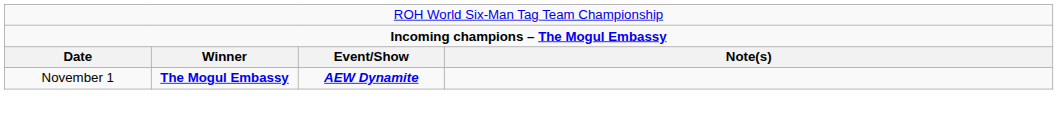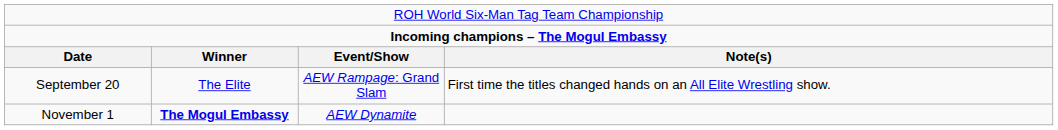 <table class="wikitable" style="text-align:center; width:100%;">
 <tr>
 <td colspan="4" style="text-align: center;"><a href='#'>ROH World Six-Man Tag Team Championship</a></td>
 </tr>
 <tr>
 <td colspan="4" style="text-align: center;"><strong>Incoming champions – <a href='#'>The Mogul Embassy</a> </strong></td>
 </tr>
 <tr>
 <th width=14%>Date</th>
 <th width=14%>Winner</th>
 <th width=14%>Event/Show</th>
 <th width=58%>Note(s)</th>
 </tr>
 <tr>
+<td>September 20<br></td>
+<td><a href='#'>The Elite</a> </td>
+<td><a href='#'><em>AEW Rampage</em>: Grand Slam</a></td>
+<td align=left>First time the titles changed hands on an <a href='#'>All Elite Wrestling</a> show.</td>
+</tr>
+<tr>
 <td>November 1</td>
 <td><strong><a href='#'>The Mogul Embassy</a> </strong></td>
-<td><strong><em><a href='#'>AEW Dynamite</a></em></strong></td>
+<td><em><a href='#'>AEW Dynamite</a></em></td>
 <td></td>
 </tr>
 </table>
